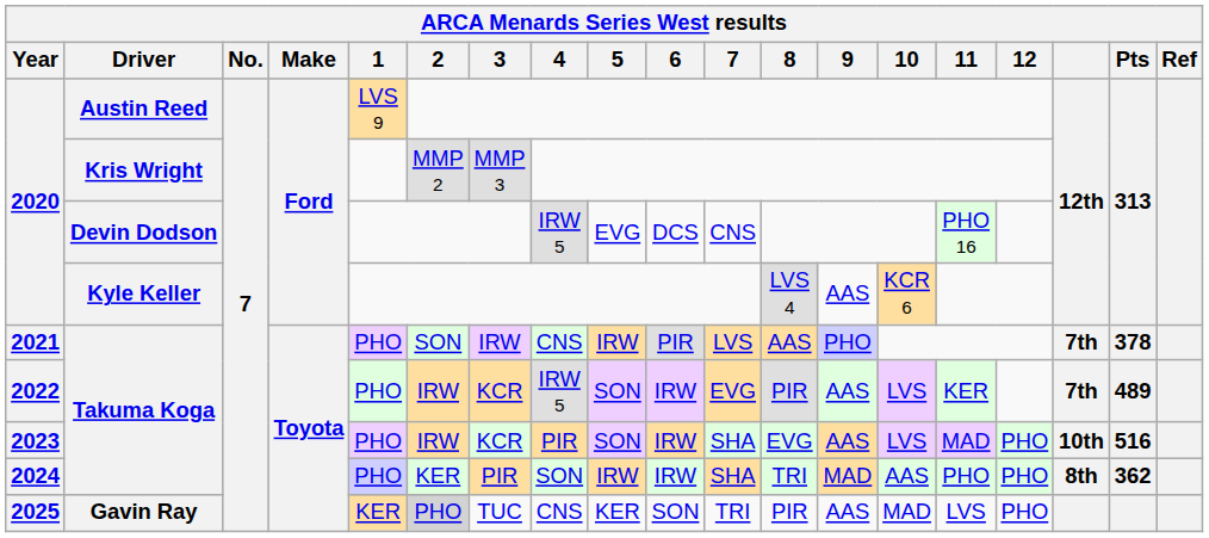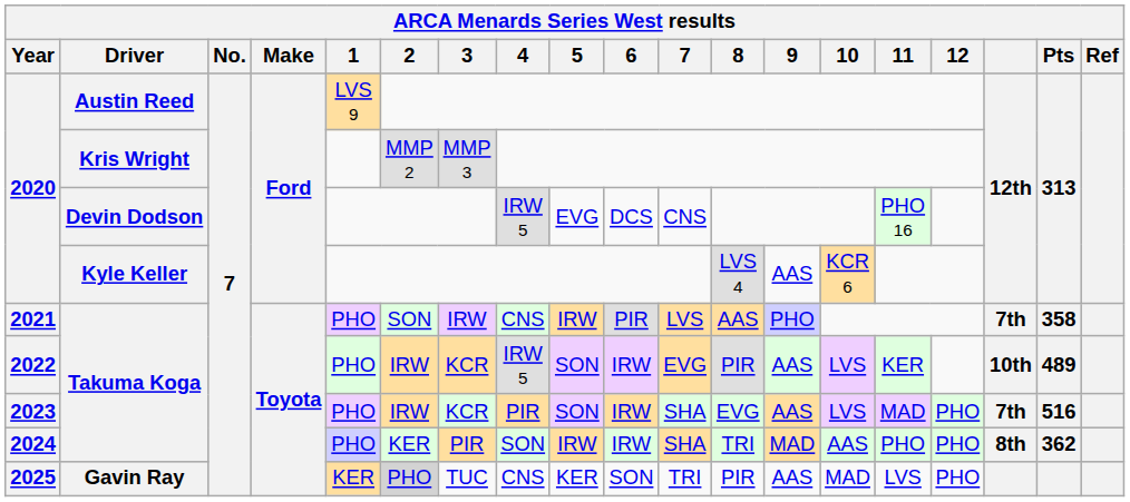 <table class="wikitable" style="text-align:center; font-size:75%">
 <tr>
 <th colspan="19"><a href='#'>ARCA Menards Series West</a> results</th>
 </tr>
 <tr>
 <th>Year</th>
 <th>Driver</th>
 <th>No.</th>
 <th>Make</th>
 <th>1</th>
 <th>2</th>
 <th>3</th>
 <th>4</th>
 <th>5</th>
 <th>6</th>
 <th>7</th>
 <th>8</th>
 <th>9</th>
 <th>10</th>
 <th>11</th>
 <th>12</th>
 <th></th>
 <th>Pts</th>
 <th>Ref</th>
 </tr>
 <tr>
 <th rowspan="4"><a href='#'>2020</a></th>
 <th><a href='#'>Austin Reed</a></th>
 <th rowspan="9">7</th>
 <th rowspan="4"><a href='#'>Ford</a></th>
 <td style="background:#FFDF9F;"><a href='#'>LVS</a><br><small>9</small></td>
 <td colspan="11"></td>
 <th rowspan="4">12th</th>
 <th rowspan="4">313</th>
 <th rowspan="4"></th>
 </tr>
 <tr>
 <th><a href='#'>Kris Wright</a></th>
 <td></td>
 <td style="background:#DFDFDF;"><a href='#'>MMP</a><br><small>2</small></td>
 <td style="background:#DFDFDF;"><a href='#'>MMP</a><br><small>3</small></td>
 <td colspan="9"></td>
 </tr>
 <tr>
 <th><a href='#'>Devin Dodson</a></th>
 <td colspan="3"></td>
 <td style="background:#DFDFDF;"><a href='#'>IRW</a><br><small>5</small></td>
 <td><a href='#'>EVG</a></td>
 <td><a href='#'>DCS</a></td>
 <td><a href='#'>CNS</a></td>
 <td colspan="3"></td>
 <td style="background:#DFFFDF;"><a href='#'>PHO</a><br><small>16</small></td>
 <td></td>
 </tr>
 <tr>
 <th><a href='#'>Kyle Keller</a></th>
 <td colspan="7"></td>
 <td style="background:#DFDFDF;"><a href='#'>LVS</a><br><small>4</small></td>
 <td><a href='#'>AAS</a></td>
 <td style="background:#FFDF9F;"><a href='#'>KCR</a><br><small>6</small></td>
 <td colspan="2"></td>
 </tr>
 <tr>
 <th><a href='#'>2021</a></th>
 <th rowspan="4"><a href='#'>Takuma Koga</a></th>
 <th rowspan="5"><a href='#'>Toyota</a></th>
 <td style="background:#EFCFFF;"><a href='#'>PHO</a><br></td>
 <td style="background:#DFFFDF;"><a href='#'>SON</a><br></td>
 <td style="background:#EFCFFF;"><a href='#'>IRW</a><br></td>
 <td style="background:#DFFFDF;"><a href='#'>CNS</a><br></td>
 <td style="background:#FFDF9F;"><a href='#'>IRW</a><br></td>
 <td style="background:#DFDFDF;"><a href='#'>PIR</a><br></td>
 <td style="background:#FFDF9F;"><a href='#'>LVS</a><br></td>
 <td style="background:#FFDF9F;"><a href='#'>AAS</a><br></td>
 <td style="background:#CFCFFF;"><a href='#'>PHO</a><br></td>
 <td colspan="3"></td>
 <th>7th</th>
-<th>378</th>
+<th>358</th>
 <th></th>
 </tr>
 <tr>
 <th><a href='#'>2022</a></th>
 <td style="background:#DFFFDF;"><a href='#'>PHO</a><br></td>
 <td style="background:#FFDF9F;"><a href='#'>IRW</a><br></td>
 <td style="background:#FFDF9F;"><a href='#'>KCR</a><br></td>
 <td style="background:#DFDFDF;"><a href='#'>IRW</a><br><small>5</small></td>
 <td style="background:#EFCFFF;"><a href='#'>SON</a><br></td>
 <td style="background:#EFCFFF;"><a href='#'>IRW</a><br></td>
 <td style="background:#FFDF9F;"><a href='#'>EVG</a><br></td>
 <td style="background:#DFDFDF;"><a href='#'>PIR</a><br></td>
 <td style="background:#DFFFDF;"><a href='#'>AAS</a><br></td>
 <td style="background:#EFCFFF;"><a href='#'>LVS</a><br></td>
 <td style="background:#DFFFDF;"><a href='#'>KER</a><br></td>
 <td></td>
-<th>7th</th>
+<th>10th</th>
 <th>489</th>
 <th></th>
 </tr>
 <tr>
 <th><a href='#'>2023</a></th>
 <td style="background:#EFCFFF;"><a href='#'>PHO</a><br></td>
 <td style="background:#FFDF9F;"><a href='#'>IRW</a><br></td>
 <td style="background:#DFFFDF;"><a href='#'>KCR</a><br></td>
 <td style="background:#FFDF9F;"><a href='#'>PIR</a><br></td>
 <td style="background:#EFCFFF;"><a href='#'>SON</a><br></td>
 <td style="background:#FFDF9F;"><a href='#'>IRW</a><br></td>
 <td style="background:#DFFFDF;"><a href='#'>SHA</a><br></td>
 <td style="background:#DFFFDF;"><a href='#'>EVG</a><br></td>
 <td style="background:#FFDF9F;"><a href='#'>AAS</a><br></td>
 <td style="background:#EFCFFF;"><a href='#'>LVS</a><br></td>
 <td style="background:#EFCFFF;"><a href='#'>MAD</a><br></td>
 <td style="background:#DFFFDF;"><a href='#'>PHO</a><br></td>
-<th>10th</th>
+<th>7th</th>
 <th>516</th>
 <th></th>
 </tr>
 <tr>
 <th><a href='#'>2024</a></th>
 <td style="background:#CFCFFF;"><a href='#'>PHO</a><br></td>
 <td style="background:#DFFFDF;"><a href='#'>KER</a><br></td>
 <td style="background:#FFDF9F;"><a href='#'>PIR</a><br></td>
 <td style="background:#DFFFDF;"><a href='#'>SON</a><br></td>
 <td style="background:#FFDF9F;"><a href='#'>IRW</a><br></td>
 <td style="background:#DFFFDF;"><a href='#'>IRW</a><br></td>
 <td style="background:#FFDF9F;"><a href='#'>SHA</a><br></td>
 <td style="background:#DFFFDF;"><a href='#'>TRI</a><br></td>
 <td style="background:#FFDF9F;"><a href='#'>MAD</a><br></td>
 <td style="background:#DFFFDF;"><a href='#'>AAS</a><br></td>
 <td style="background:#DFFFDF;"><a href='#'>PHO</a><br></td>
 <td style="background:#DFFFDF;"><a href='#'>PHO</a><br></td>
 <th>8th</th>
 <th>362</th>
 <th></th>
 </tr>
 <tr>
 <th><a href='#'>2025</a></th>
 <th>Gavin Ray</th>
 <td style="background:#FFDF9F;"><a href='#'>KER</a><br></td>
 <td style="background: lightgrey;"><a href='#'>PHO</a></td>
 <td><a href='#'>TUC</a></td>
 <td><a href='#'>CNS</a></td>
 <td><a href='#'>KER</a></td>
 <td><a href='#'>SON</a></td>
 <td><a href='#'>TRI</a></td>
 <td><a href='#'>PIR</a></td>
 <td><a href='#'>AAS</a></td>
 <td><a href='#'>MAD</a></td>
 <td><a href='#'>LVS</a></td>
 <td><a href='#'>PHO</a></td>
 <th></th>
 <th></th>
 <th></th>
 </tr>
 </table>
